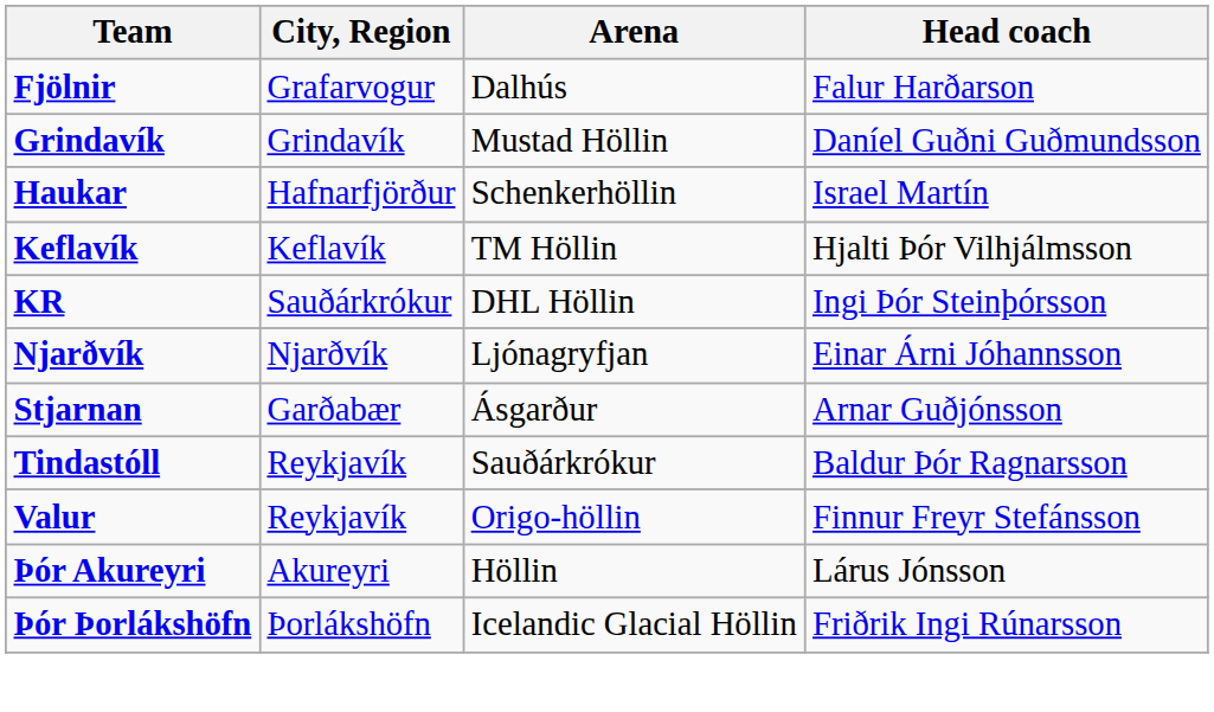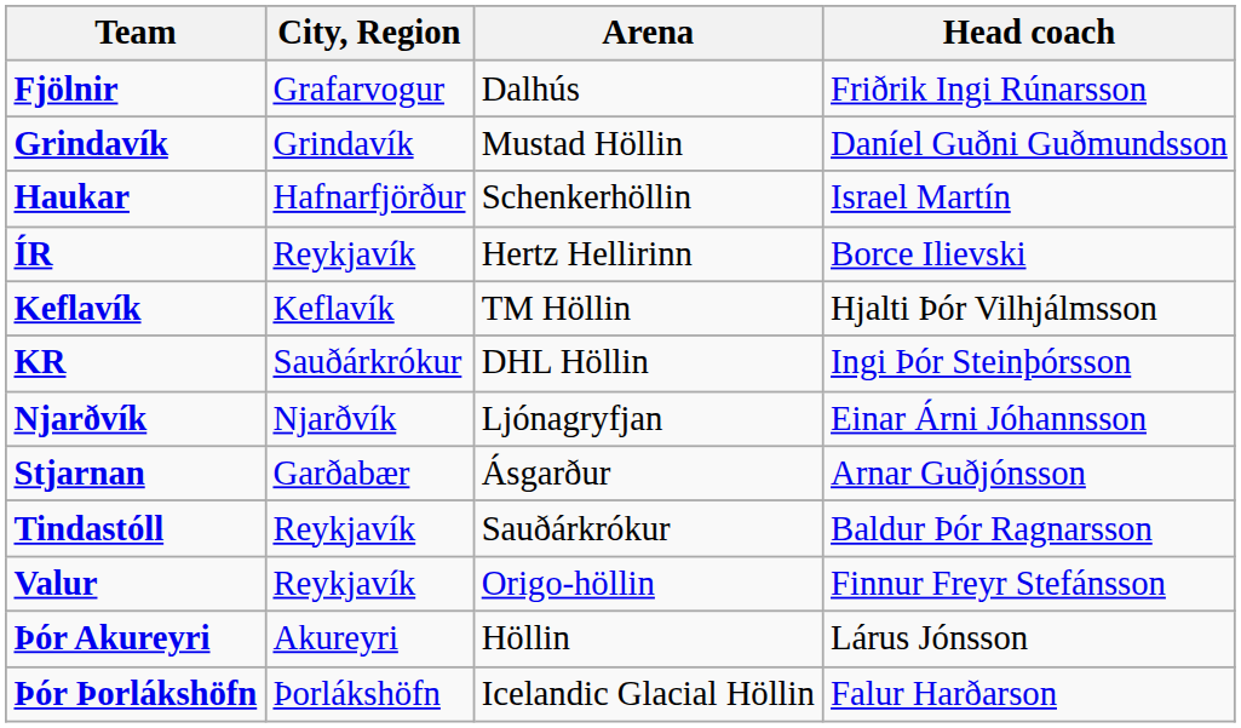 <table class="wikitable sortable">
 <tr>
 <th>Team</th>
 <th>City, Region</th>
 <th>Arena</th>
 <th>Head coach</th>
 </tr>
 <tr>
 <td><strong><a href='#'>Fjölnir</a></strong></td>
 <td><a href='#'>Grafarvogur</a></td>
 <td>Dalhús</td>
-<td> <a href='#'>Falur Harðarson</a></td>
+<td> <a href='#'>Friðrik Ingi Rúnarsson</a></td>
 </tr>
 <tr>
 <td><strong><a href='#'>Grindavík</a></strong></td>
 <td><a href='#'>Grindavík</a></td>
 <td>Mustad Höllin</td>
 <td> <a href='#'>Daníel Guðni Guðmundsson</a></td>
 </tr>
 <tr>
 <td><strong><a href='#'>Haukar</a></strong></td>
 <td><a href='#'>Hafnarfjörður</a></td>
 <td>Schenkerhöllin</td>
 <td> <a href='#'>Israel Martín</a></td>
+</tr>
+<tr>
+<td><strong><a href='#'>ÍR</a></strong></td>
+<td><a href='#'>Reykjavík</a></td>
+<td>Hertz Hellirinn</td>
+<td> <a href='#'>Borce Ilievski</a></td>
 </tr>
 <tr>
 <td><strong><a href='#'>Keflavík</a></strong></td>
 <td><a href='#'>Keflavík</a></td>
 <td>TM Höllin</td>
 <td> Hjalti Þór Vilhjálmsson</td>
 </tr>
 <tr>
 <td><strong><a href='#'>KR</a></strong></td>
 <td><a href='#'>Sauðárkrókur</a></td>
 <td>DHL Höllin</td>
 <td> <a href='#'>Ingi Þór Steinþórsson</a></td>
 </tr>
 <tr>
 <td><strong><a href='#'>Njarðvík</a></strong></td>
 <td><a href='#'>Njarðvík</a></td>
 <td>Ljónagryfjan</td>
 <td> <a href='#'>Einar Árni Jóhannsson</a></td>
 </tr>
 <tr>
 <td><strong><a href='#'>Stjarnan</a></strong></td>
 <td><a href='#'>Garðabær</a></td>
 <td>Ásgarður</td>
 <td> <a href='#'>Arnar Guðjónsson</a></td>
 </tr>
 <tr>
 <td><strong><a href='#'>Tindastóll</a></strong></td>
 <td><a href='#'>Reykjavík</a></td>
 <td>Sauðárkrókur</td>
 <td> <a href='#'>Baldur Þór Ragnarsson</a></td>
 </tr>
 <tr>
 <td><strong><a href='#'>Valur</a></strong></td>
 <td><a href='#'>Reykjavík</a></td>
 <td><a href='#'>Origo-höllin</a></td>
 <td> <a href='#'>Finnur Freyr Stefánsson</a></td>
 </tr>
 <tr>
 <td><strong><a href='#'>Þór Akureyri</a></strong></td>
 <td><a href='#'>Akureyri</a></td>
 <td>Höllin</td>
 <td> Lárus Jónsson</td>
 </tr>
 <tr>
 <td><strong><a href='#'>Þór Þorlákshöfn</a></strong></td>
 <td><a href='#'>Þorlákshöfn</a></td>
 <td>Icelandic Glacial Höllin</td>
-<td> <a href='#'>Friðrik Ingi Rúnarsson</a></td>
+<td> <a href='#'>Falur Harðarson</a></td>
 </tr>
 </table>
